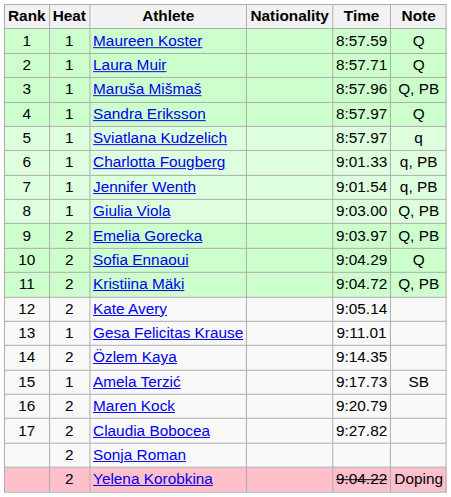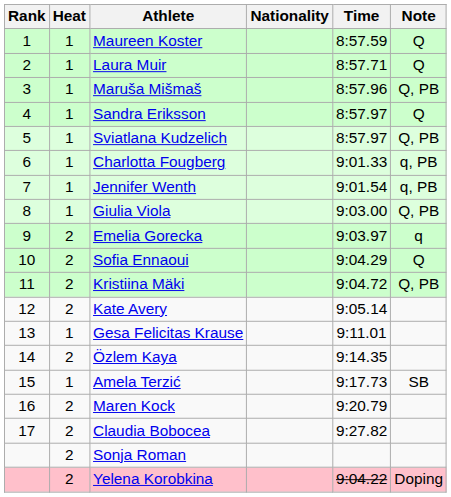 <table class="wikitable sortable" style="text-align:center">
 <tr>
 <th>Rank</th>
 <th>Heat</th>
 <th>Athlete</th>
 <th>Nationality</th>
 <th>Time</th>
 <th>Note</th>
 </tr>
 <tr bgcolor=ccffcc>
 <td>1</td>
 <td>1</td>
 <td align=left><a href='#'>Maureen Koster</a></td>
 <td align=left></td>
 <td>8:57.59</td>
 <td>Q</td>
 </tr>
 <tr bgcolor=ccffcc>
 <td>2</td>
 <td>1</td>
 <td align=left><a href='#'>Laura Muir</a></td>
 <td align=left></td>
 <td>8:57.71</td>
 <td>Q</td>
 </tr>
 <tr bgcolor=ccffcc>
 <td>3</td>
 <td>1</td>
 <td align=left><a href='#'>Maruša Mišmaš</a></td>
 <td align=left></td>
 <td>8:57.96</td>
 <td>Q, PB</td>
 </tr>
 <tr bgcolor=ccffcc>
 <td>4</td>
 <td>1</td>
 <td align=left><a href='#'>Sandra Eriksson</a></td>
 <td align=left></td>
 <td>8:57.97</td>
 <td>Q</td>
 </tr>
 <tr bgcolor=ddffdd>
 <td>5</td>
 <td>1</td>
 <td align=left><a href='#'>Sviatlana Kudzelich</a></td>
 <td align=left></td>
 <td>8:57.97</td>
-<td>q</td>
+<td>Q, PB</td>
 </tr>
 <tr bgcolor=ddffdd>
 <td>6</td>
 <td>1</td>
 <td align=left><a href='#'>Charlotta Fougberg</a></td>
 <td align=left></td>
 <td>9:01.33</td>
 <td>q, PB</td>
 </tr>
 <tr bgcolor=ddffdd>
 <td>7</td>
 <td>1</td>
 <td align=left><a href='#'>Jennifer Wenth</a></td>
 <td align=left></td>
 <td>9:01.54</td>
 <td>q, PB</td>
 </tr>
 <tr bgcolor=ddffdd>
 <td>8</td>
 <td>1</td>
 <td align=left><a href='#'>Giulia Viola</a></td>
 <td align=left></td>
 <td>9:03.00</td>
 <td>Q, PB</td>
 </tr>
 <tr bgcolor=ccffcc>
 <td>9</td>
 <td>2</td>
 <td align=left><a href='#'>Emelia Gorecka</a></td>
 <td align=left></td>
 <td>9:03.97</td>
-<td>Q, PB</td>
+<td>q</td>
 </tr>
 <tr bgcolor=ccffcc>
 <td>10</td>
 <td>2</td>
 <td align=left><a href='#'>Sofia Ennaoui</a></td>
 <td align=left></td>
 <td>9:04.29</td>
 <td>Q</td>
 </tr>
 <tr bgcolor=ccffcc>
 <td>11</td>
 <td>2</td>
 <td align=left><a href='#'>Kristiina Mäki</a></td>
 <td align=left></td>
 <td>9:04.72</td>
 <td>Q, PB</td>
 </tr>
 <tr>
 <td>12</td>
 <td>2</td>
 <td align=left><a href='#'>Kate Avery</a></td>
 <td align=left></td>
 <td>9:05.14</td>
 <td></td>
 </tr>
 <tr>
 <td>13</td>
 <td>1</td>
 <td align=left><a href='#'>Gesa Felicitas Krause</a></td>
 <td align=left></td>
 <td>9:11.01</td>
 <td></td>
 </tr>
 <tr>
 <td>14</td>
 <td>2</td>
 <td align=left><a href='#'>Özlem Kaya</a></td>
 <td align=left></td>
 <td>9:14.35</td>
 <td></td>
 </tr>
 <tr>
 <td>15</td>
 <td>1</td>
 <td align=left><a href='#'>Amela Terzić</a></td>
 <td align=left></td>
 <td>9:17.73</td>
 <td>SB</td>
 </tr>
 <tr>
 <td>16</td>
 <td>2</td>
 <td align=left><a href='#'>Maren Kock</a></td>
 <td align=left></td>
 <td>9:20.79</td>
 <td></td>
 </tr>
 <tr>
 <td>17</td>
 <td>2</td>
 <td align=left><a href='#'>Claudia Bobocea</a></td>
 <td align=left></td>
 <td>9:27.82</td>
 <td></td>
 </tr>
 <tr>
 <td></td>
 <td>2</td>
 <td align=left><a href='#'>Sonja Roman</a></td>
 <td align=left></td>
 <td></td>
 <td></td>
 </tr>
 <tr bgcolor=pink>
 <td></td>
 <td>2</td>
 <td align=left><a href='#'>Yelena Korobkina</a></td>
 <td align=left></td>
 <td><s>9:04.22</s></td>
 <td>Doping</td>
 </tr>
 </table>
